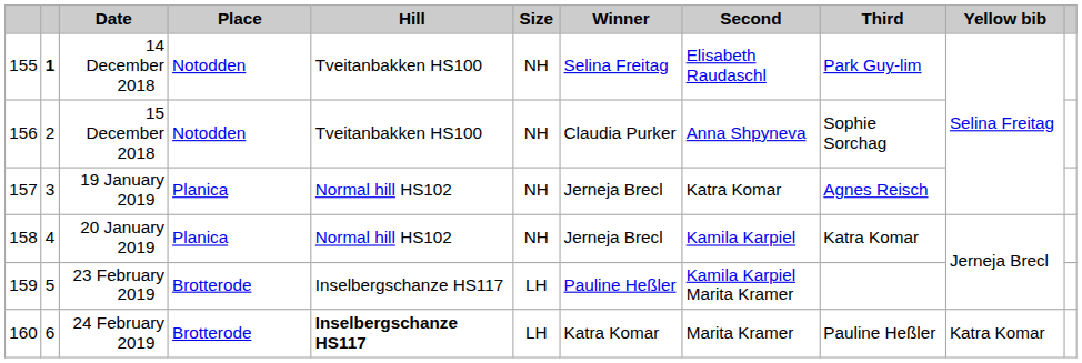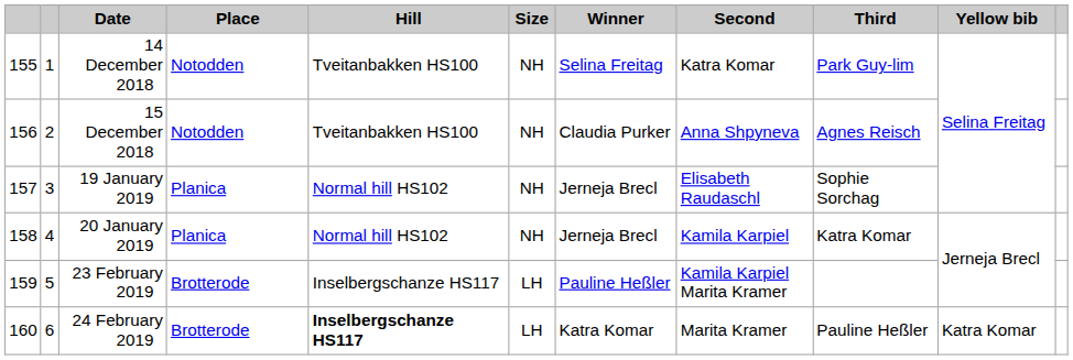 <table class="wikitable plainrowheaders" style="background:#fff; font-size:86%; line-height:16px; border:grey solid 1px; border-collapse:collapse;">
 <tr style="background:#ccc; text-align:center;">
 <th scope="col" style="background:#ccc; width=25 px;"></th>
 <th scope="col" style="background:#ccc; width=30 px;"></th>
 <th scope="col" style="background:#ccc; width:120px;">Date</th>
 <th scope="col" style="background:#ccc; width:200px;">Place</th>
 <th scope="col" style="background:#ccc; width:240px;">Hill</th>
 <th scope="col" style="background:#ccc; width:40px;">Size</th>
 <th scope="col" style="background:#ccc; width:185px;">Winner</th>
 <th scope="col" style="background:#ccc; width:185px;">Second</th>
 <th scope="col" style="background:#ccc; width:185px;">Third</th>
 <th scope="col" style="background:#ccc; width:180px;">Yellow bib</th>
 <th scope="col" style="background:#ccc; width:10px;"></th>
 </tr>
 <tr>
 <td align=center>155</td>
-<td align=center><strong>1</strong></td>
+<td align=center>1</td>
 <td align=right>14 December 2018  </td>
 <td> <a href='#'>Notodden</a></td>
 <td>Tveitanbakken HS100</td>
 <td align=center>NH</td>
 <td> <a href='#'>Selina Freitag</a></td>
-<td> <a href='#'>Elisabeth Raudaschl</a></td>
+<td> Katra Komar</td>
 <td> <a href='#'>Park Guy-lim</a></td>
 <td rowspan=3> <a href='#'>Selina Freitag</a></td>
 <td></td>
 </tr>
 <tr>
 <td align=center>156</td>
 <td align=center>2</td>
 <td align=right>15 December 2018  </td>
 <td> <a href='#'>Notodden</a></td>
 <td>Tveitanbakken HS100</td>
 <td align=center>NH</td>
 <td> Claudia Purker</td>
 <td> <a href='#'>Anna Shpyneva</a></td>
-<td> Sophie Sorchag</td>
+<td> <a href='#'>Agnes Reisch</a></td>
 <td></td>
 </tr>
 <tr>
 <td align=center>157</td>
 <td align=center>3</td>
 <td align=right>19 January 2019  </td>
 <td> <a href='#'>Planica</a></td>
 <td><a href='#'>Normal hill</a> HS102</td>
 <td align=center>NH</td>
 <td> Jerneja Brecl</td>
-<td> Katra Komar</td>
-<td> <a href='#'>Agnes Reisch</a></td>
+<td> <a href='#'>Elisabeth Raudaschl</a></td>
+<td> Sophie Sorchag</td>
 <td></td>
 </tr>
 <tr>
 <td align=center>158</td>
 <td align=center>4</td>
 <td align=right>20 January 2019  </td>
 <td> <a href='#'>Planica</a></td>
 <td><a href='#'>Normal hill</a> HS102</td>
 <td align=center>NH</td>
 <td> Jerneja Brecl</td>
 <td> <a href='#'>Kamila Karpiel</a></td>
 <td> Katra Komar</td>
 <td rowspan=2> Jerneja Brecl</td>
 <td></td>
 </tr>
 <tr>
 <td align=center>159</td>
 <td align=center>5</td>
 <td align=right>23 February 2019  </td>
 <td> <a href='#'>Brotterode</a></td>
 <td>Inselbergschanze HS117</td>
 <td align=center>LH</td>
 <td> <a href='#'>Pauline Heßler</a></td>
 <td> <a href='#'>Kamila Karpiel</a><br> Marita Kramer</td>
 <td></td>
 <td></td>
 </tr>
 <tr>
 <td align=center>160</td>
 <td align=center>6</td>
 <td align=right>24 February 2019  </td>
 <td> <a href='#'>Brotterode</a></td>
 <td><strong>Inselbergschanze HS117</strong></td>
 <td align=center>LH</td>
 <td> Katra Komar</td>
 <td> Marita Kramer</td>
 <td> Pauline Heßler</td>
 <td> Katra Komar</td>
 <td></td>
 </tr>
 </table>
